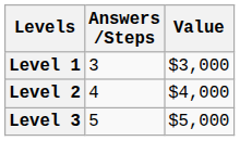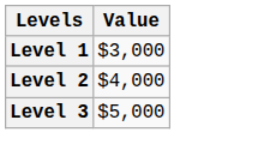 <table class="wikitable">
 <tr>
 <th>Levels</th>
-<th>Answers<br>/Steps</th>
 <th>Value</th>
 </tr>
 <tr>
 <th>Level 1</th>
-<td>3</td>
 <td>$3,000</td>
 </tr>
 <tr>
 <th>Level 2</th>
-<td>4</td>
 <td>$4,000</td>
 </tr>
 <tr>
 <th>Level 3</th>
-<td>5</td>
 <td>$5,000</td>
 </tr>
 </table>
